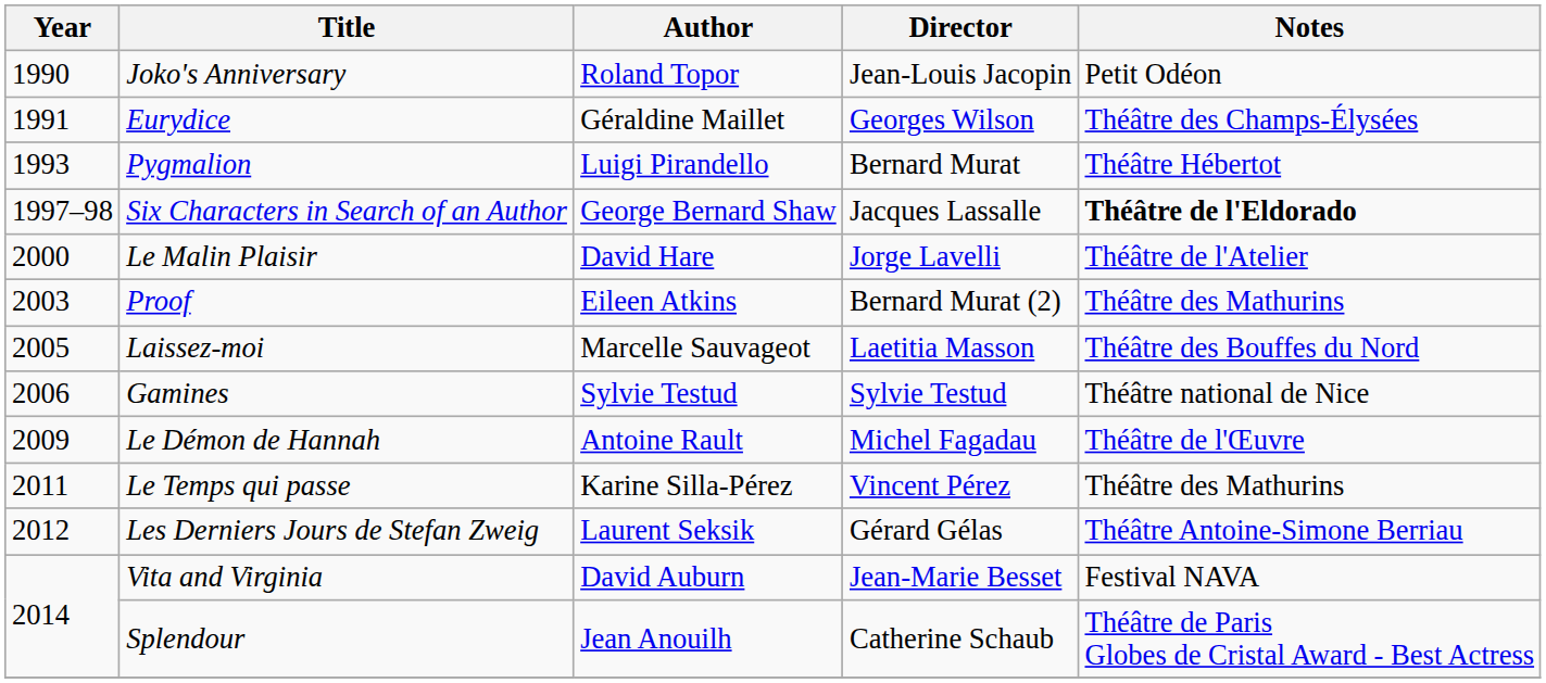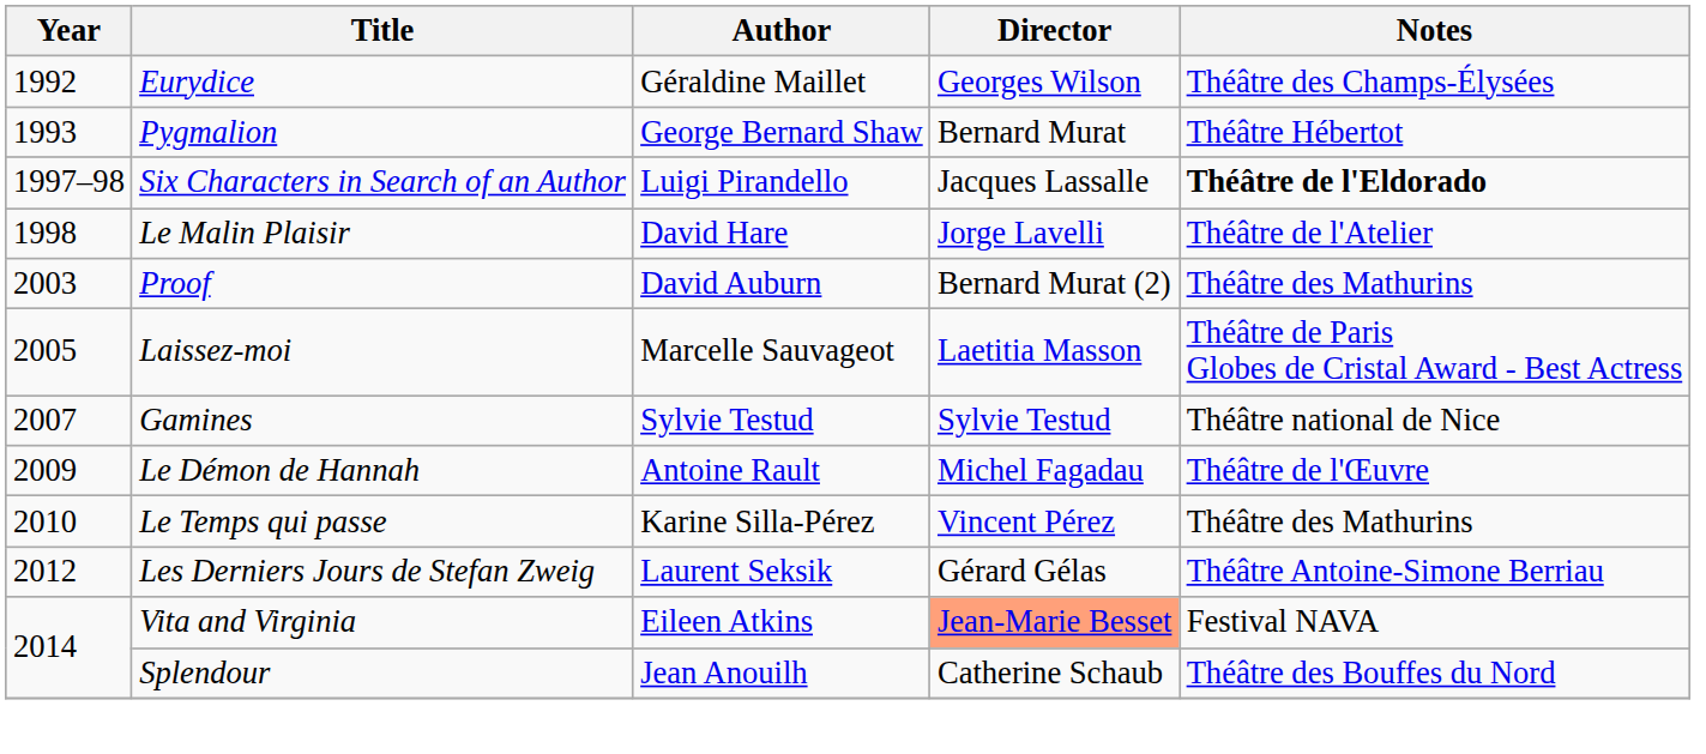 <table class="wikitable">
 <tr>
 <th>Year</th>
 <th>Title</th>
 <th>Author</th>
 <th>Director</th>
 <th>Notes</th>
 </tr>
 <tr>
-<td>1990</td>
-<td><em>Joko's Anniversary</em></td>
-<td><a href='#'>Roland Topor</a></td>
-<td>Jean-Louis Jacopin</td>
-<td>Petit Odéon</td>
-</tr>
-<tr>
-<td>1991</td>
+<td>1992</td>
 <td><em><a href='#'>Eurydice</a></em></td>
 <td>Géraldine Maillet</td>
 <td><a href='#'>Georges Wilson</a></td>
 <td><a href='#'>Théâtre des Champs-Élysées</a></td>
 </tr>
 <tr>
 <td>1993</td>
 <td><em><a href='#'>Pygmalion</a></em></td>
-<td><a href='#'>Luigi Pirandello</a></td>
+<td><a href='#'>George Bernard Shaw</a></td>
 <td>Bernard Murat</td>
 <td><a href='#'>Théâtre Hébertot</a></td>
 </tr>
 <tr>
 <td>1997–98</td>
 <td><em><a href='#'>Six Characters in Search of an Author</a></em></td>
-<td><a href='#'>George Bernard Shaw</a></td>
+<td><a href='#'>Luigi Pirandello</a></td>
 <td>Jacques Lassalle</td>
 <td><strong>Théâtre de l'Eldorado</strong></td>
 </tr>
 <tr>
-<td>2000</td>
+<td>1998</td>
 <td><em>Le Malin Plaisir</em></td>
 <td><a href='#'>David Hare</a></td>
 <td><a href='#'>Jorge Lavelli</a></td>
 <td><a href='#'>Théâtre de l'Atelier</a></td>
 </tr>
 <tr>
 <td>2003</td>
 <td><em><a href='#'>Proof</a></em></td>
-<td><a href='#'>Eileen Atkins</a></td>
+<td><a href='#'>David Auburn</a></td>
 <td>Bernard Murat (2)</td>
 <td><a href='#'>Théâtre des Mathurins</a></td>
 </tr>
 <tr>
 <td>2005</td>
 <td><em>Laissez-moi</em></td>
 <td>Marcelle Sauvageot</td>
 <td><a href='#'>Laetitia Masson</a></td>
-<td><a href='#'>Théâtre des Bouffes du Nord</a></td>
+<td><a href='#'>Théâtre de Paris</a><br><a href='#'>Globes de Cristal Award - Best Actress</a></td>
 </tr>
 <tr>
-<td>2006</td>
+<td>2007</td>
 <td><em>Gamines</em></td>
 <td><a href='#'>Sylvie Testud</a></td>
 <td><a href='#'>Sylvie Testud</a></td>
 <td>Théâtre national de Nice</td>
 </tr>
 <tr>
 <td>2009</td>
 <td><em>Le Démon de Hannah</em></td>
 <td><a href='#'>Antoine Rault</a></td>
 <td><a href='#'>Michel Fagadau</a></td>
 <td><a href='#'>Théâtre de l'Œuvre</a></td>
 </tr>
 <tr>
-<td>2011</td>
+<td>2010</td>
 <td><em>Le Temps qui passe</em></td>
 <td>Karine Silla-Pérez</td>
 <td><a href='#'>Vincent Pérez</a></td>
 <td>Théâtre des Mathurins</td>
 </tr>
 <tr>
 <td>2012</td>
 <td><em>Les Derniers Jours de Stefan Zweig</em></td>
 <td><a href='#'>Laurent Seksik</a></td>
 <td>Gérard Gélas</td>
 <td><a href='#'>Théâtre Antoine-Simone Berriau</a></td>
 </tr>
 <tr>
 <td rowspan=2>2014</td>
 <td><em>Vita and Virginia</em></td>
-<td><a href='#'>David Auburn</a></td>
-<td><a href='#'>Jean-Marie Besset</a></td>
+<td><a href='#'>Eileen Atkins</a></td>
+<td style="background: lightsalmon;"><a href='#'>Jean-Marie Besset</a></td>
 <td>Festival NAVA</td>
 </tr>
 <tr>
 <td><em>Splendour</em></td>
 <td><a href='#'>Jean Anouilh</a></td>
 <td>Catherine Schaub</td>
-<td><a href='#'>Théâtre de Paris</a><br><a href='#'>Globes de Cristal Award - Best Actress</a></td>
+<td><a href='#'>Théâtre des Bouffes du Nord</a></td>
 </tr>
 <tr>
 </tr>
 </table>
